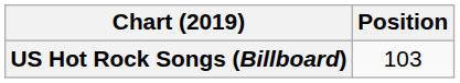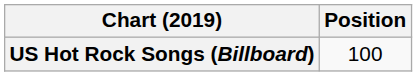 <table class="wikitable sortable plainrowheaders" style="text-align:center">
 <tr>
 <th scope="col">Chart (2019)</th>
 <th scope="col">Position</th>
 </tr>
 <tr>
 <th scope="row">US Hot Rock Songs (<em>Billboard</em>)</th>
-<td>103</td>
+<td>100</td>
 </tr>
 </table>
